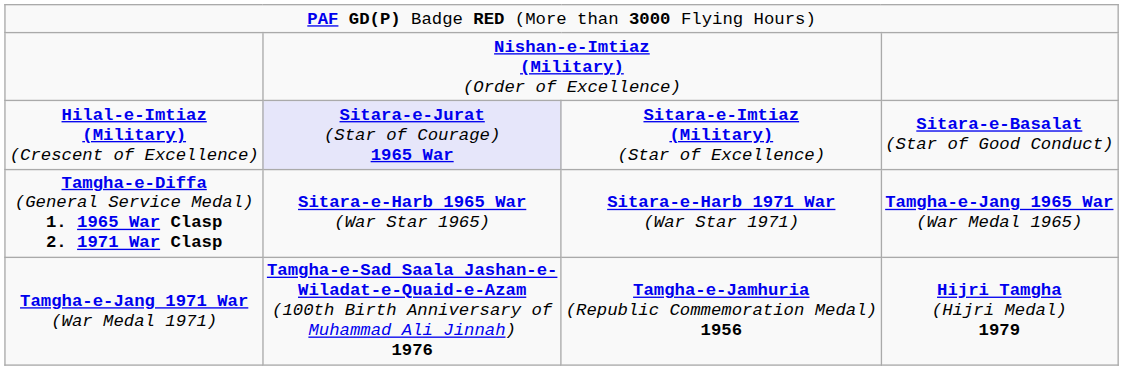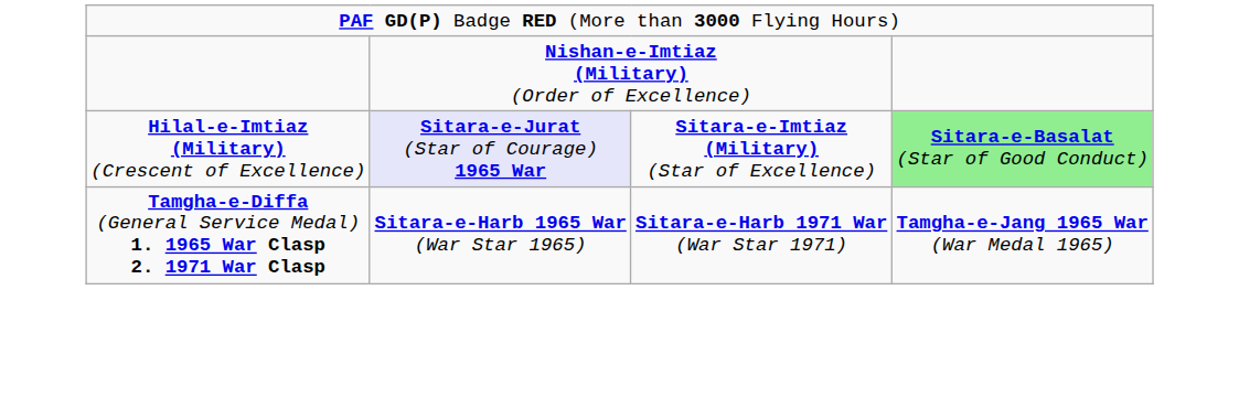 <table class="wikitable" style="margin:1em auto; text-align:center;">
 <tr>
 <td colspan="4"><a href='#'><strong>PAF</strong></a> <strong>GD(P)</strong> Badge <strong>RED</strong> (More than <strong>3000</strong> Flying Hours)</td>
 </tr>
 <tr>
 <td></td>
 <td colspan="2"><strong><a href='#'>Nishan-e-Imtiaz</a></strong><br><strong><a href='#'>(Military)</a></strong><br><em>(Order of Excellence)</em></td>
 <td></td>
 </tr>
 <tr>
 <td><strong><a href='#'>Hilal-e-Imtiaz</a></strong><br><strong><a href='#'>(Military)</a></strong><br><em>(Crescent of Excellence)</em></td>
 <td style="background: lavender;"><strong><a href='#'>Sitara-e-Jurat</a></strong><br><em>(Star of Courage)</em><br><strong><a href='#'>1965 War</a></strong></td>
 <td><strong><a href='#'>Sitara-e-Imtiaz</a></strong><br><strong><a href='#'>(Military)</a></strong><br><em>(Star of Excellence)</em></td>
-<td><strong><a href='#'>Sitara-e-Basalat</a></strong><br><em>(Star of Good Conduct)</em></td>
+<td style="background: lightgreen;"><strong><a href='#'>Sitara-e-Basalat</a></strong><br><em>(Star of Good Conduct)</em></td>
 </tr>
 <tr>
 <td><strong><a href='#'>Tamgha-e-Diffa</a></strong><br><em>(General Service Medal)</em><br><strong>1. <a href='#'>1965 War</a> Clasp</strong><br><strong>2. <a href='#'>1971 War</a> Clasp</strong></td>
 <td><strong><a href='#'>Sitara-e-Harb 1965 War</a></strong><br><em>(War Star 1965)</em></td>
 <td><strong><a href='#'>Sitara-e-Harb 1971 War</a></strong><br><em>(War Star 1971)</em></td>
 <td><strong><a href='#'>Tamgha-e-Jang 1965 War</a></strong><br><em>(War Medal 1965)</em></td>
 </tr>
-<tr>
-<td><strong><a href='#'>Tamgha-e-Jang 1971 War</a></strong><br><em>(War Medal 1971)</em></td>
-<td><strong><a href='#'>Tamgha-e-Sad Saala Jashan-e-</a></strong><br><strong><a href='#'>Wiladat-e-Quaid-e-Azam</a></strong><br><em>(100th Birth Anniversary of</em><br><em><a href='#'>Muhammad Ali Jinnah</a>)</em><br><strong>1976</strong></td>
-<td><strong><a href='#'>Tamgha-e-Jamhuria</a></strong><br><em>(Republic Commemoration Medal)</em><br><strong>1956</strong></td>
-<td><strong><a href='#'>Hijri Tamgha</a></strong><br><em>(Hijri Medal)</em><br><strong>1979</strong></td>
-</tr>
 </table>
